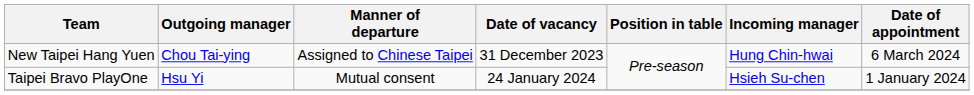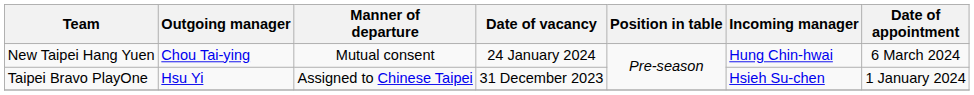 <table class="wikitable sortable">
 <tr>
 <th>Team</th>
 <th>Outgoing manager</th>
 <th>Manner of<br>departure</th>
 <th>Date of vacancy</th>
 <th>Position in table</th>
 <th>Incoming manager</th>
 <th>Date of<br>appointment</th>
 </tr>
 <tr>
 <td>New Taipei Hang Yuen</td>
 <td> <a href='#'>Chou Tai-ying</a></td>
-<td align="center">Assigned to <a href='#'>Chinese Taipei</a></td>
-<td align="center">31 December 2023</td>
+<td align="center">Mutual consent</td>
+<td align="center">24 January 2024</td>
 <td align="center" rowspan="2"><em>Pre-season</em></td>
 <td> <a href='#'>Hung Chin-hwai</a></td>
 <td align="center">6 March 2024</td>
 </tr>
 <tr>
 <td>Taipei Bravo PlayOne</td>
 <td> <a href='#'>Hsu Yi</a></td>
-<td align="center">Mutual consent</td>
-<td align="center">24 January 2024</td>
+<td align="center">Assigned to <a href='#'>Chinese Taipei</a></td>
+<td align="center">31 December 2023</td>
 <td> <a href='#'>Hsieh Su-chen</a></td>
 <td align="center">1 January 2024</td>
 </tr>
 <tr>
 </tr>
 </table>
